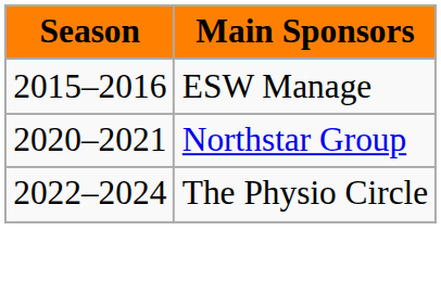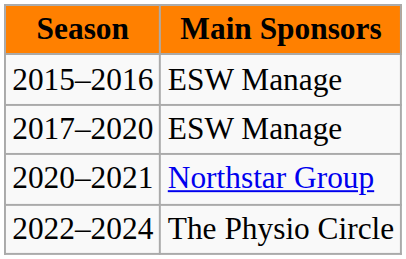 <table class="wikitable">
 <tr>
 <th style="background:#FF8000; color:black; text-align:center;">Season</th>
 <th style="background:#FF8000; color:black; text-align:center;"><strong>Main Sponsors</strong></th>
 </tr>
 <tr>
 <td>2015–2016</td>
+<td>ESW Manage</td>
+</tr>
+<tr>
+<td>2017–2020</td>
 <td>ESW Manage</td>
 </tr>
 <tr>
 <td>2020–2021</td>
 <td> <a href='#'>Northstar Group</a></td>
 </tr>
 <tr>
 <td>2022–2024</td>
 <td> The Physio Circle</td>
 </tr>
 </table>
